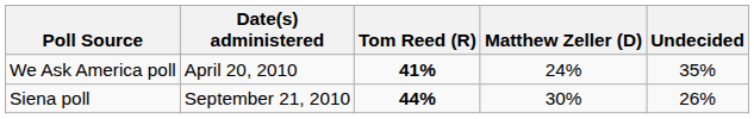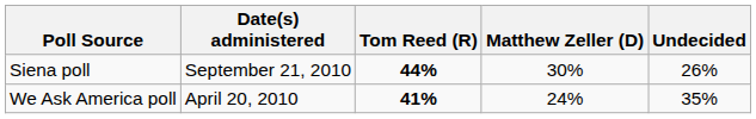 <table class="wikitable" style="text-align:center">
 <tr valign=bottom>
 <th>Poll Source</th>
 <th>Date(s)<br> administered</th>
 <th align=left>Tom Reed (R)</th>
 <th align=left>Matthew Zeller (D)</th>
 <th>Undecided</th>
 </tr>
 <tr>
+<td align=left>Siena poll</td>
+<td align=left>September 21, 2010</td>
+<td><strong>44%</strong></td>
+<td>30%</td>
+<td>26%</td>
+</tr>
+<tr>
 <td align=left>We Ask America poll</td>
 <td align=left>April 20, 2010</td>
 <td><strong>41%</strong></td>
 <td>24%</td>
 <td>35%</td>
 </tr>
-<tr>
-<td align=left>Siena poll</td>
-<td align=left>September 21, 2010</td>
-<td><strong>44%</strong></td>
-<td>30%</td>
-<td>26%</td>
-</tr>
 </table>
